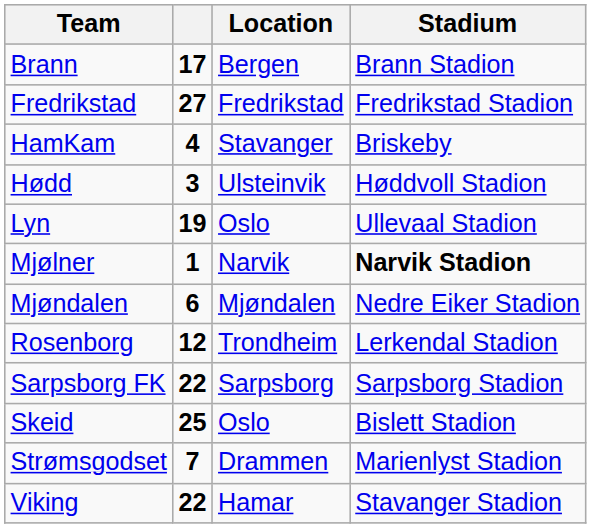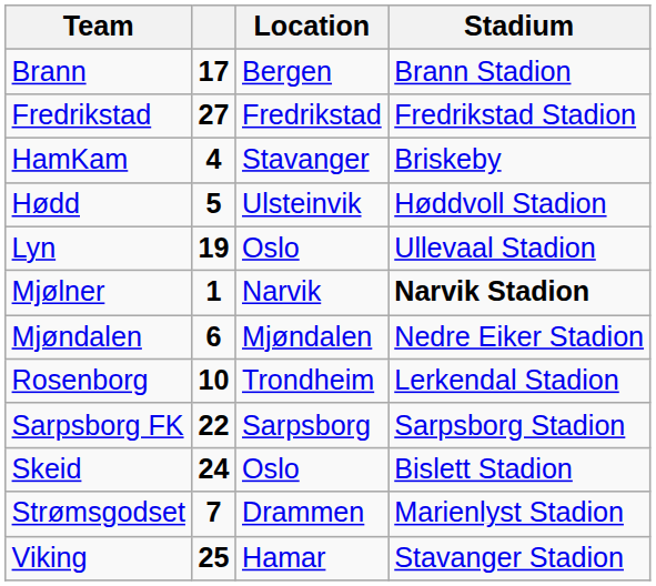 <table class="wikitable sortable" border="1">
 <tr>
 <th>Team</th>
 <th></th>
 <th>Location</th>
 <th>Stadium</th>
 </tr>
 <tr>
 <td><a href='#'>Brann</a></td>
 <td align="center"><strong>17</strong></td>
 <td><a href='#'>Bergen</a></td>
 <td><a href='#'>Brann Stadion</a></td>
 </tr>
 <tr>
 <td><a href='#'>Fredrikstad</a></td>
 <td align="center"><strong>27</strong></td>
 <td><a href='#'>Fredrikstad</a></td>
 <td><a href='#'>Fredrikstad Stadion</a></td>
 </tr>
 <tr>
 <td><a href='#'>HamKam</a></td>
 <td align="center"><strong>4</strong></td>
 <td><a href='#'>Stavanger</a></td>
 <td><a href='#'>Briskeby</a></td>
 </tr>
 <tr>
 <td><a href='#'>Hødd</a></td>
-<td align="center"><strong>3</strong></td>
+<td align="center"><strong>5</strong></td>
 <td><a href='#'>Ulsteinvik</a></td>
 <td><a href='#'>Høddvoll Stadion</a></td>
 </tr>
 <tr>
 <td><a href='#'>Lyn</a></td>
 <td align="center"><strong>19</strong></td>
 <td><a href='#'>Oslo</a></td>
 <td><a href='#'>Ullevaal Stadion</a></td>
 </tr>
 <tr>
 <td><a href='#'>Mjølner</a></td>
 <td align="center"><strong>1</strong></td>
 <td><a href='#'>Narvik</a></td>
 <td><strong>Narvik Stadion</strong></td>
 </tr>
 <tr>
 <td><a href='#'>Mjøndalen</a></td>
 <td align="center"><strong>6</strong></td>
 <td><a href='#'>Mjøndalen</a></td>
 <td><a href='#'>Nedre Eiker Stadion</a></td>
 </tr>
 <tr>
 <td><a href='#'>Rosenborg</a></td>
-<td align="center"><strong>12</strong></td>
+<td align="center"><strong>10</strong></td>
 <td><a href='#'>Trondheim</a></td>
 <td><a href='#'>Lerkendal Stadion</a></td>
 </tr>
 <tr>
 <td><a href='#'>Sarpsborg FK</a></td>
 <td align="center"><strong>22</strong></td>
 <td><a href='#'>Sarpsborg</a></td>
 <td><a href='#'>Sarpsborg Stadion</a></td>
 </tr>
 <tr>
 <td><a href='#'>Skeid</a></td>
-<td align="center"><strong>25</strong></td>
+<td align="center"><strong>24</strong></td>
 <td><a href='#'>Oslo</a></td>
 <td><a href='#'>Bislett Stadion</a></td>
 </tr>
 <tr>
 <td><a href='#'>Strømsgodset</a></td>
 <td align="center"><strong>7</strong></td>
 <td><a href='#'>Drammen</a></td>
 <td><a href='#'>Marienlyst Stadion</a></td>
 </tr>
 <tr>
 <td><a href='#'>Viking</a></td>
-<td align="center"><strong>22</strong></td>
+<td align="center"><strong>25</strong></td>
 <td><a href='#'>Hamar</a></td>
 <td><a href='#'>Stavanger Stadion</a></td>
 </tr>
 </table>
